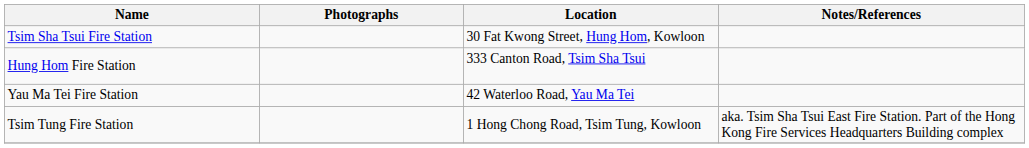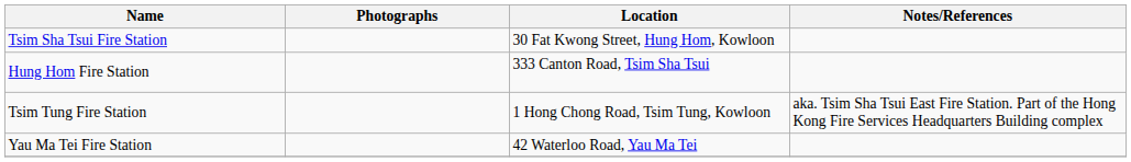 <table class="wikitable sortable" style="width:95%">
 <tr>
 <th width="25%">Name</th>
 <th width="20%">Photographs</th>
 <th width="25%">Location</th>
 <th width="30%">Notes/References</th>
 </tr>
 <tr>
 <td><a href='#'>Tsim Sha Tsui Fire Station</a></td>
 <td></td>
 <td>30 Fat Kwong Street, <a href='#'>Hung Hom</a>, Kowloon</td>
 <td></td>
 </tr>
 <tr>
 <td><a href='#'>Hung Hom</a> Fire Station</td>
 <td></td>
 <td>333 Canton Road, <a href='#'>Tsim Sha Tsui</a><br><br></td>
 <td></td>
 </tr>
 <tr>
+<td>Tsim Tung Fire Station</td>
+<td></td>
+<td>1 Hong Chong Road, Tsim Tung, Kowloon</td>
+<td>aka. Tsim Sha Tsui East Fire Station. Part of the Hong Kong Fire Services Headquarters Building complex</td>
+</tr>
+<tr>
 <td>Yau Ma Tei Fire Station</td>
 <td></td>
 <td>42 Waterloo Road, <a href='#'>Yau Ma Tei</a></td>
 <td></td>
 </tr>
 <tr>
-<td>Tsim Tung Fire Station</td>
-<td></td>
-<td>1 Hong Chong Road, Tsim Tung, Kowloon</td>
-<td>aka. Tsim Sha Tsui East Fire Station. Part of the Hong Kong Fire Services Headquarters Building complex</td>
-</tr>
-<tr>
 </tr>
 </table>
